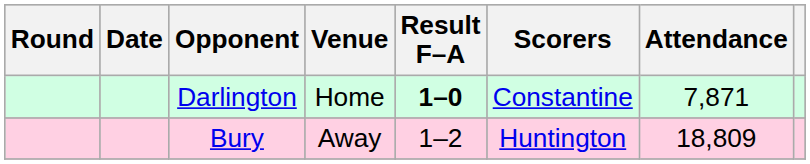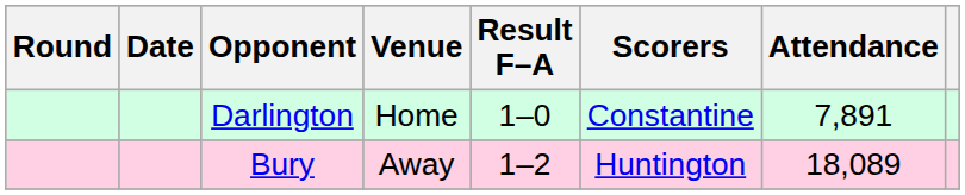 <table class="wikitable sortable" style="text-align:center;">
 <tr>
 <th>Round</th>
 <th>Date</th>
 <th>Opponent</th>
 <th>Venue</th>
 <th>Result<br>F–A</th>
 <th class=unsortable>Scorers</th>
 <th>Attendance</th>
 <th class=unsortable></th>
 </tr>
 <tr bgcolor="#d0ffe3">
 <td></td>
 <td></td>
 <td><a href='#'>Darlington</a></td>
 <td>Home</td>
-<td><strong>1–0</strong></td>
+<td>1–0</td>
 <td><a href='#'>Constantine</a></td>
-<td>7,871</td>
+<td>7,891</td>
 <td></td>
 </tr>
 <tr bgcolor="#ffd0e3">
 <td></td>
 <td></td>
 <td><a href='#'>Bury</a></td>
 <td>Away</td>
 <td>1–2</td>
 <td><a href='#'>Huntington</a></td>
-<td>18,809</td>
+<td>18,089</td>
 <td></td>
 </tr>
 </table>
